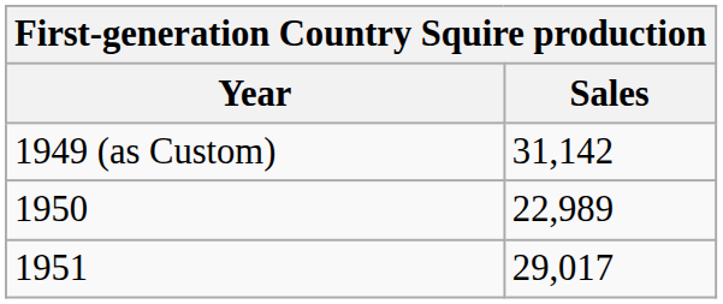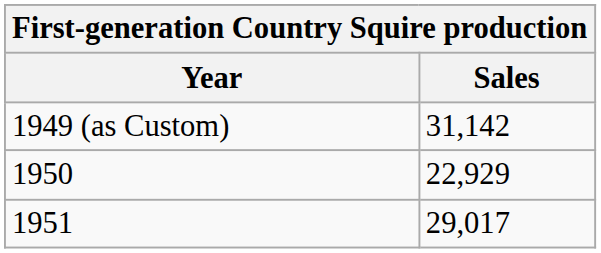 <table class="wikitable">
 <tr>
 <th colspan="2">First-generation Country Squire production</th>
 </tr>
 <tr>
 <th>Year</th>
 <th>Sales</th>
 </tr>
 <tr>
 <td>1949 (as Custom)</td>
 <td>31,142</td>
 </tr>
 <tr>
 <td>1950</td>
-<td>22,989</td>
+<td>22,929</td>
 </tr>
 <tr>
 <td>1951</td>
 <td>29,017</td>
 </tr>
 </table>
